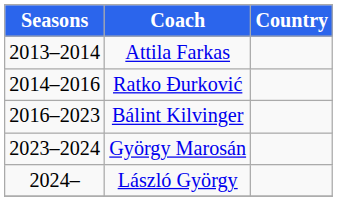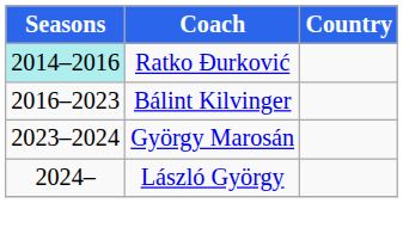 <table class="wikitable" style="text-align: center;">
 <tr>
 <th style="color:white; background:#2B65EC">Seasons</th>
 <th style="color:white; background:#2B65EC">Coach</th>
 <th style="color:white; background:#2B65EC">Country</th>
 </tr>
 <tr>
-<td style="text-align: center">2013–2014</td>
-<td style="text-align: center"><a href='#'>Attila Farkas</a></td>
-<td style="text-align: center"></td>
-</tr>
-<tr>
-<td style="text-align: center">2014–2016</td>
+<td style="background: paleturquoise; text-align: center">2014–2016</td>
 <td style="text-align: center"><a href='#'>Ratko Đurković</a></td>
 <td style="text-align: center"></td>
 </tr>
 <tr>
 <td style="text-align: center">2016–2023</td>
 <td style="text-align: center"><a href='#'>Bálint Kilvinger</a></td>
 <td style="text-align: center"></td>
 </tr>
 <tr>
 <td style="text-align: center">2023–2024</td>
 <td style="text-align: center"><a href='#'>György Marosán</a></td>
 <td style="text-align: center"></td>
 </tr>
 <tr>
 <td style="text-align: center">2024–</td>
 <td style="text-align: center"><a href='#'>László György</a></td>
 <td style="text-align: center"></td>
 </tr>
 <tr>
 </tr>
 </table>
